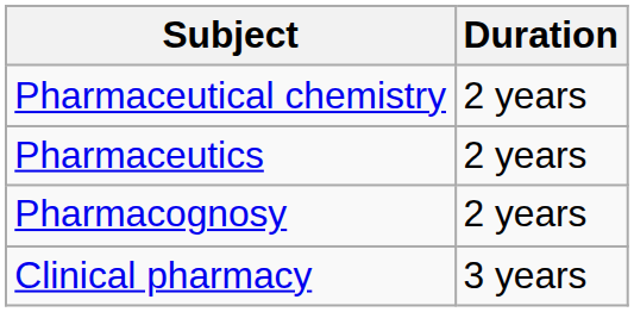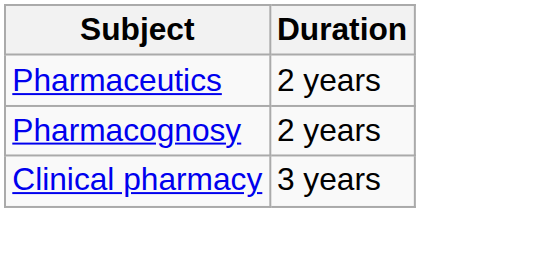 <table class="wikitable">
 <tr>
 <th>Subject</th>
 <th>Duration</th>
-</tr>
-<tr>
-<td><a href='#'>Pharmaceutical chemistry</a></td>
-<td>2  years</td>
 </tr>
 <tr>
 <td><a href='#'>Pharmaceutics</a></td>
 <td>2 years</td>
 </tr>
 <tr>
 <td><a href='#'>Pharmacognosy</a></td>
 <td>2 years</td>
 </tr>
 <tr>
 <td><a href='#'>Clinical pharmacy</a></td>
 <td>3 years</td>
 </tr>
 </table>
